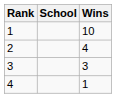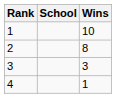 <table class = "wikitable">
 <tr>
 <th>Rank</th>
 <th>School</th>
 <th>Wins</th>
 </tr>
 <tr>
 <td>1</td>
 <td style=><strong><a href='#'></a></strong></td>
 <td>10</td>
 </tr>
 <tr>
 <td>2</td>
 <td style=><strong><a href='#'></a></strong></td>
-<td>4</td>
+<td>8</td>
 </tr>
 <tr>
 <td>3</td>
 <td style=><strong><a href='#'></a></strong></td>
 <td>3</td>
 </tr>
 <tr>
 <td>4</td>
 <td style=><strong><a href='#'></a></strong></td>
 <td>1</td>
 </tr>
 </table>
